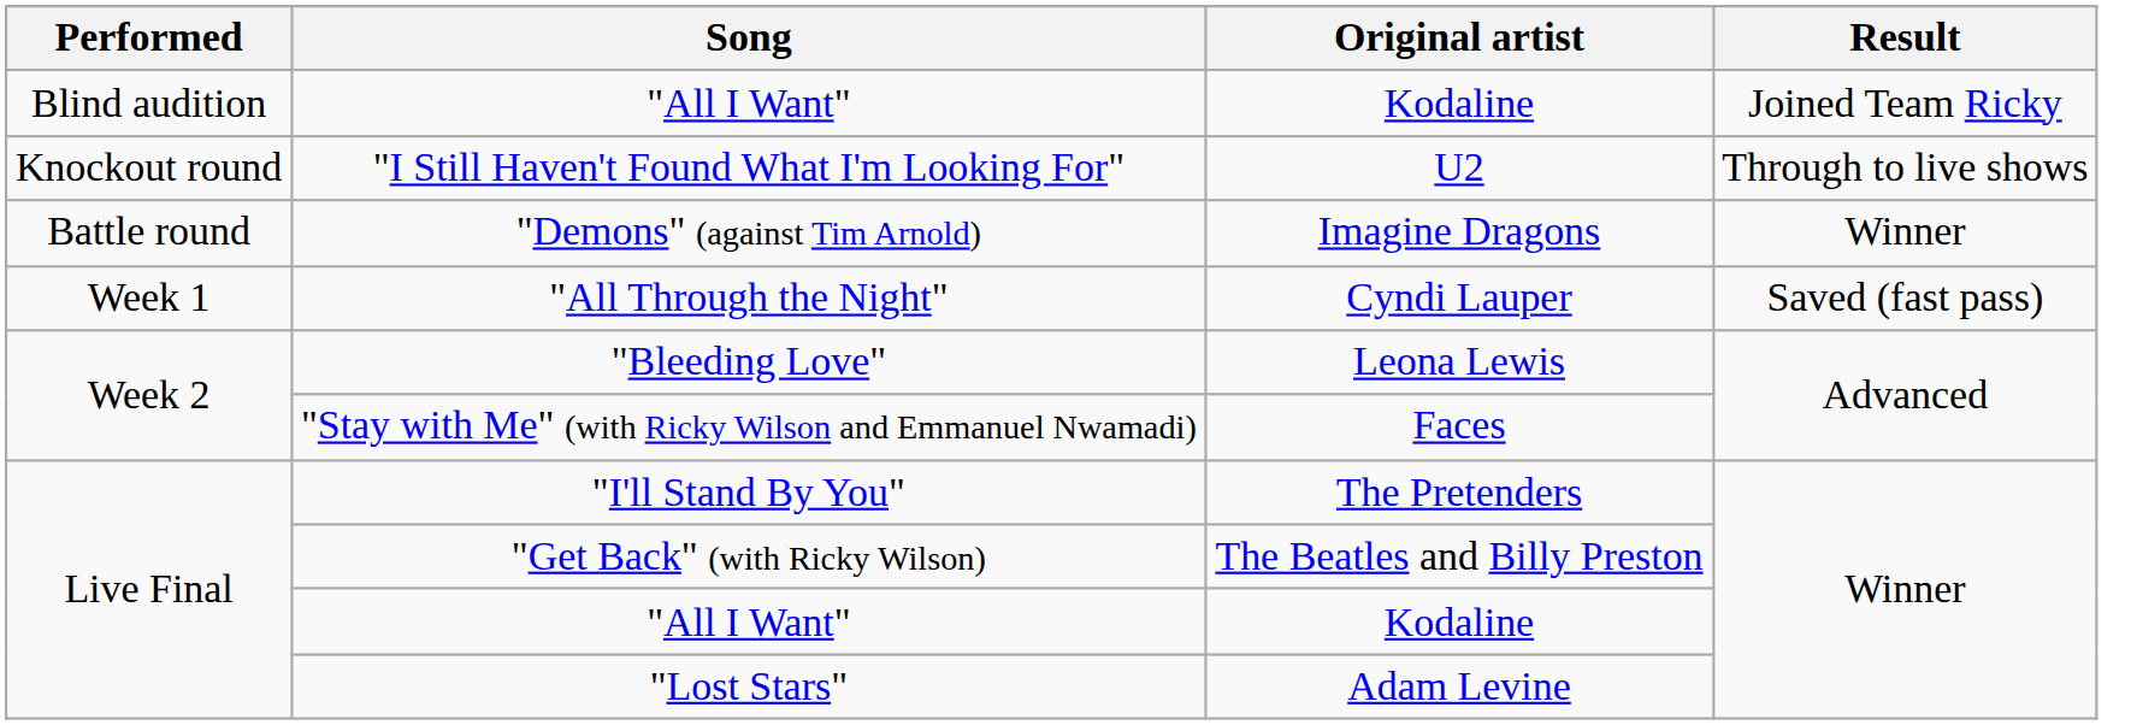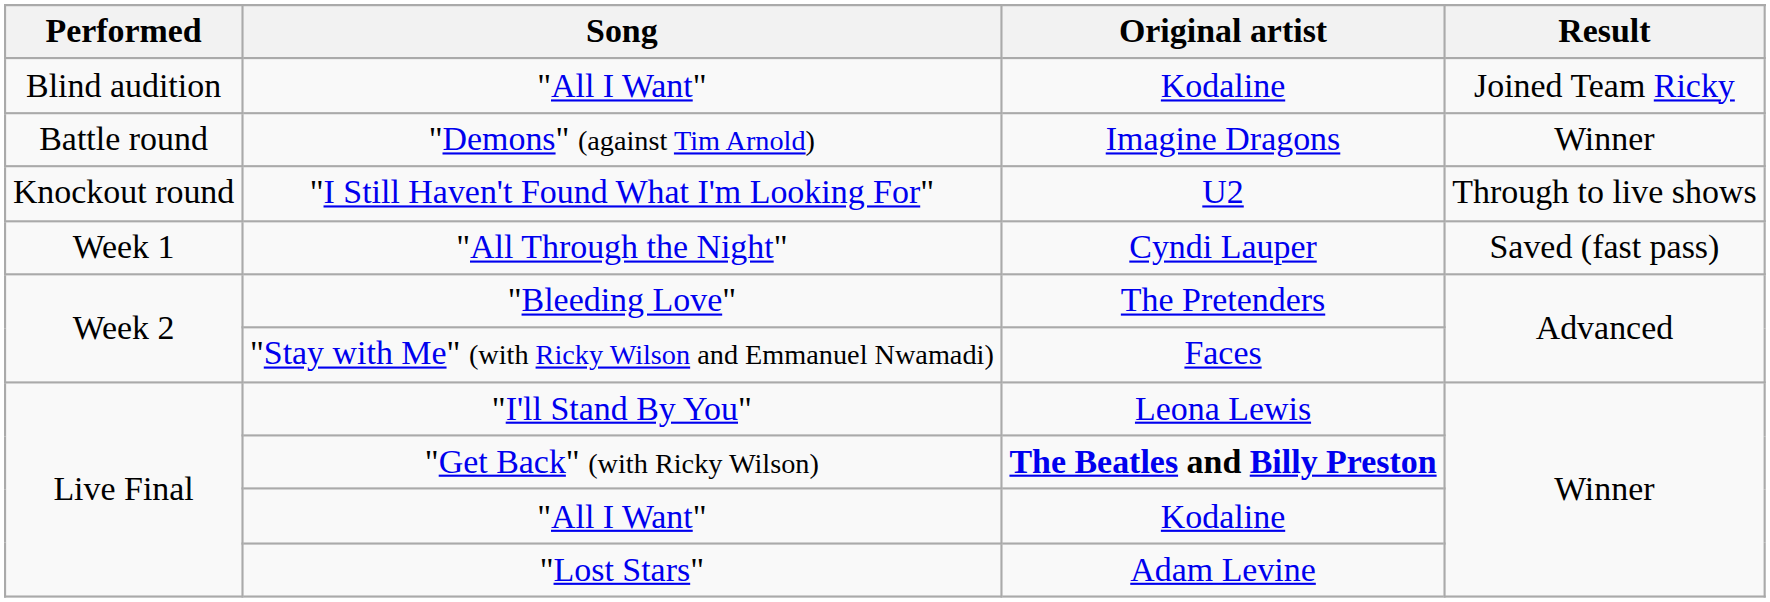 <table class="wikitable plainrowheaders" style="text-align:center;">
 <tr>
 </tr>
 <tr>
 <th scope="col">Performed</th>
 <th scope="col">Song</th>
 <th scope="col">Original artist</th>
 <th scope="col">Result</th>
 </tr>
 <tr>
 <td>Blind audition</td>
 <td>"<a href='#'>All I Want</a>"</td>
 <td><a href='#'>Kodaline</a></td>
 <td>Joined Team <a href='#'>Ricky</a></td>
 </tr>
 <tr>
+<td>Battle round</td>
+<td>"<a href='#'>Demons</a>" <small>(against <a href='#'>Tim Arnold</a>)</small></td>
+<td><a href='#'>Imagine Dragons</a></td>
+<td>Winner</td>
+</tr>
+<tr>
 <td>Knockout round</td>
 <td>"<a href='#'>I Still Haven't Found What I'm Looking For</a>"</td>
 <td><a href='#'>U2</a></td>
 <td>Through to live shows</td>
-</tr>
-<tr>
-<td>Battle round</td>
-<td>"<a href='#'>Demons</a>" <small>(against <a href='#'>Tim Arnold</a>)</small></td>
-<td><a href='#'>Imagine Dragons</a></td>
-<td>Winner</td>
 </tr>
 <tr>
 <td>Week 1</td>
 <td>"<a href='#'>All Through the Night</a>"</td>
 <td><a href='#'>Cyndi Lauper</a></td>
 <td>Saved (fast pass)</td>
 </tr>
 <tr>
 <td rowspan="2">Week 2</td>
 <td>"<a href='#'>Bleeding Love</a>"</td>
-<td><a href='#'>Leona Lewis</a></td>
+<td><a href='#'>The Pretenders</a></td>
 <td rowspan="2">Advanced</td>
 </tr>
 <tr>
 <td>"<a href='#'>Stay with Me</a>" <small>(with <a href='#'>Ricky Wilson</a> and Emmanuel Nwamadi)</small></td>
 <td><a href='#'>Faces</a></td>
 </tr>
 <tr>
 <td rowspan="4">Live Final</td>
 <td>"<a href='#'>I'll Stand By You</a>"</td>
-<td><a href='#'>The Pretenders</a></td>
+<td><a href='#'>Leona Lewis</a></td>
 <td rowspan="4">Winner</td>
 </tr>
 <tr>
 <td>"<a href='#'>Get Back</a>" <small>(with Ricky Wilson)</small></td>
-<td><a href='#'>The Beatles</a> and <a href='#'>Billy Preston</a></td>
+<td><strong><a href='#'>The Beatles</a> and <a href='#'>Billy Preston</a></strong></td>
 </tr>
 <tr>
 <td>"<a href='#'>All I Want</a>"</td>
 <td><a href='#'>Kodaline</a></td>
 </tr>
 <tr>
 <td>"<a href='#'>Lost Stars</a>"</td>
 <td><a href='#'>Adam Levine</a></td>
 </tr>
 </table>
